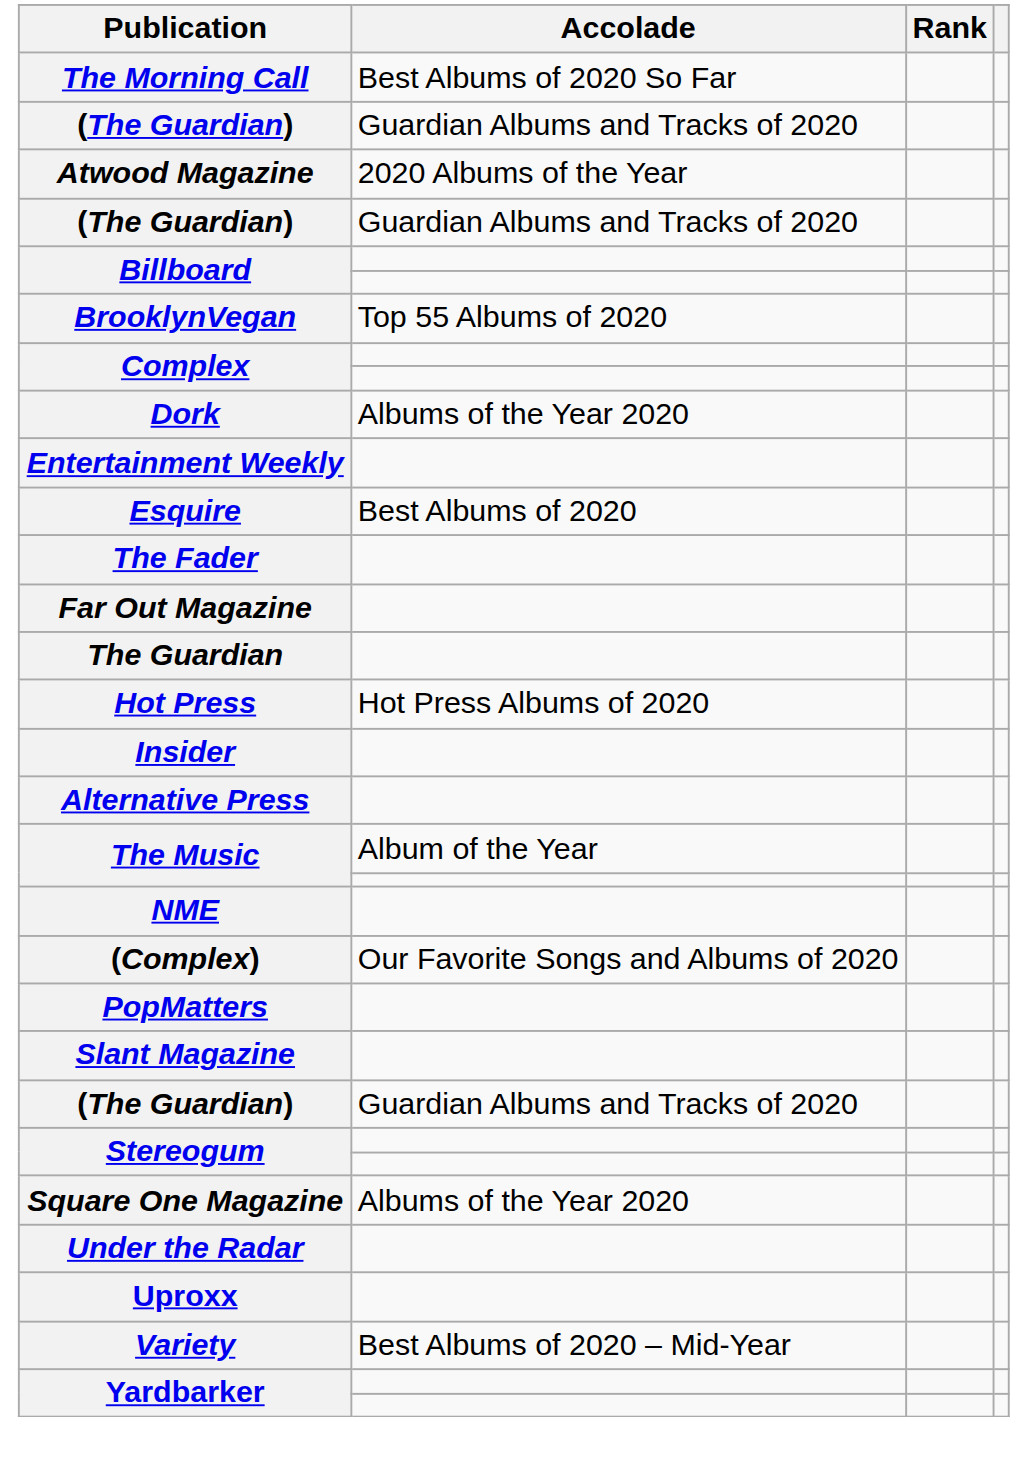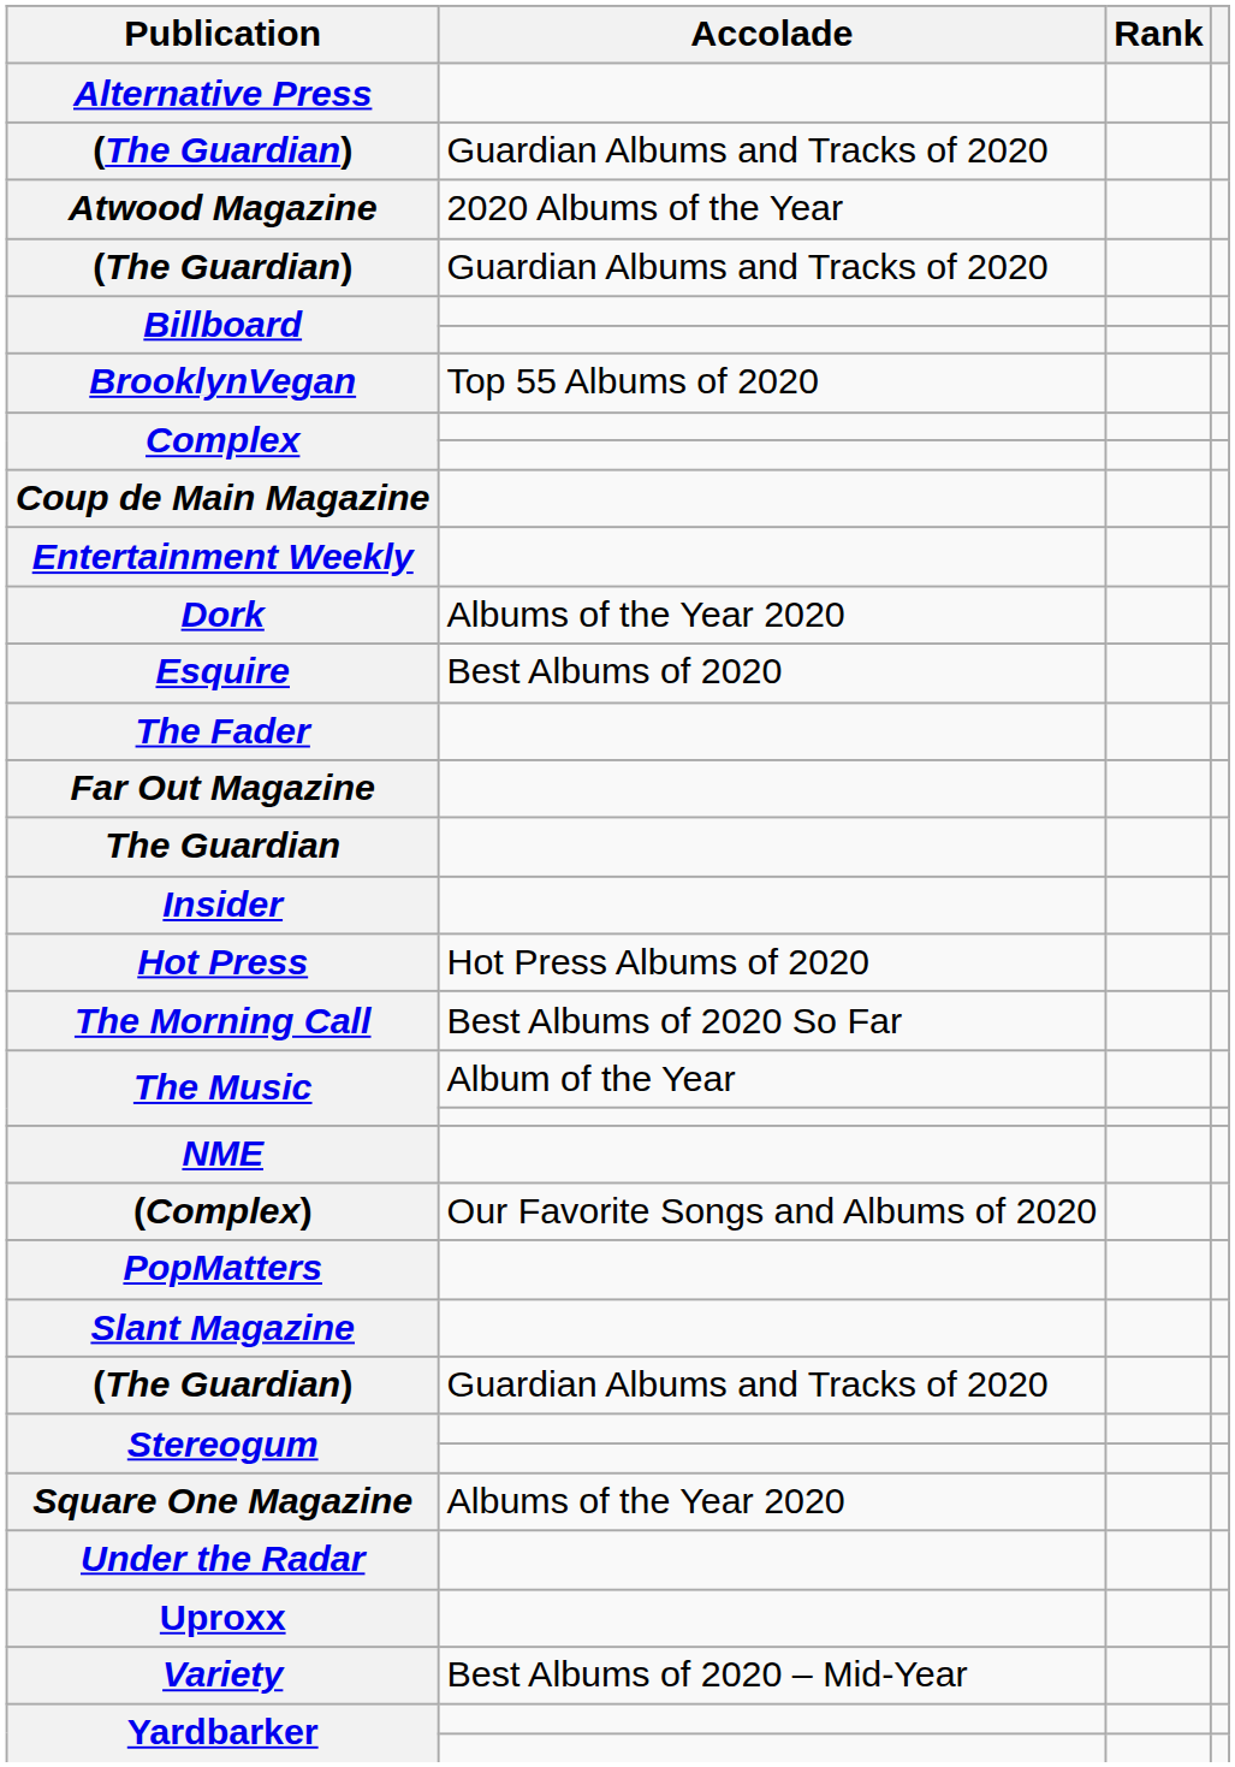 <table class="wikitable sortable plainrowheaders" style="margin-left: auto; margin-right: auto; border: none;">
 <tr>
 <th scope="col">Publication</th>
 <th scope="col">Accolade</th>
 <th scope="col">Rank</th>
 <th scope="col" class="unsortable"></th>
 </tr>
 <tr>
-<th scope="row"><em><a href='#'>The Morning Call</a></em></th>
-<td>Best Albums of 2020 So Far</td>
+<th scope="row"><em><a href='#'>Alternative Press</a></em></th>
+<td></td>
 <td data-sort-value="100"></td>
 <td></td>
 </tr>
 <tr>
 <th scope="row"> (<em><a href='#'>The Guardian</a></em>)</th>
 <td>Guardian Albums and Tracks of 2020</td>
 <td data-sort-value="100"></td>
 <td></td>
 </tr>
 <tr>
 <th scope="row"><em>Atwood Magazine</em></th>
 <td>2020 Albums of the Year</td>
 <td data-sort-value="100"></td>
 <td></td>
 </tr>
 <tr>
 <th scope="row"> (<em>The Guardian</em>)</th>
 <td>Guardian Albums and Tracks of 2020</td>
 <td data-sort-value="100"></td>
 <td></td>
 </tr>
 <tr>
 <th scope="row" rowspan="2"><em><a href='#'>Billboard</a></em></th>
 <td></td>
 <td></td>
 <td></td>
 </tr>
 <tr>
 <td></td>
 <td></td>
 <td></td>
 </tr>
 <tr>
 <th scope="row"><em><a href='#'>BrooklynVegan</a></em></th>
 <td>Top 55 Albums of 2020</td>
 <td></td>
 <td></td>
 </tr>
 <tr>
 <th scope="row" rowspan="2"><em><a href='#'>Complex</a></em></th>
 <td></td>
 <td></td>
 <td></td>
 </tr>
 <tr>
 <td></td>
 <td></td>
 <td></td>
 </tr>
 <tr>
-<th scope="row"><em><a href='#'>Dork</a></em></th>
-<td>Albums of the Year 2020</td>
+<th scope="row"><em>Coup de Main Magazine</em></th>
+<td></td>
 <td></td>
 <td></td>
 </tr>
 <tr>
 <th scope="row"><em><a href='#'>Entertainment Weekly</a></em></th>
 <td></td>
 <td data-sort-value="100"></td>
+<td></td>
+</tr>
+<tr>
+<th scope="row"><em><a href='#'>Dork</a></em></th>
+<td>Albums of the Year 2020</td>
+<td></td>
 <td></td>
 </tr>
 <tr>
 <th scope="row"><em><a href='#'>Esquire</a></em></th>
 <td>Best Albums of 2020</td>
 <td data-sort-value="100"></td>
 <td></td>
 </tr>
 <tr>
 <th scope="row"><em><a href='#'>The Fader</a></em></th>
 <td></td>
 <td></td>
 <td></td>
 </tr>
 <tr>
 <th scope="row"><em>Far Out Magazine</em></th>
 <td></td>
 <td></td>
 <td></td>
 </tr>
 <tr>
 <th scope="row"><em>The Guardian</em></th>
 <td></td>
 <td></td>
 <td></td>
 </tr>
 <tr>
+<th scope="row"><em><a href='#'>Insider</a></em></th>
+<td></td>
+<td></td>
+<td></td>
+</tr>
+<tr>
 <th scope="row"><em><a href='#'>Hot Press</a></em></th>
 <td>Hot Press Albums of 2020</td>
 <td></td>
 <td></td>
 </tr>
 <tr>
-<th scope="row"><em><a href='#'>Insider</a></em></th>
-<td></td>
-<td></td>
-<td></td>
-</tr>
-<tr>
-<th scope="row"><em><a href='#'>Alternative Press</a></em></th>
-<td></td>
+<th scope="row"><em><a href='#'>The Morning Call</a></em></th>
+<td>Best Albums of 2020 So Far</td>
 <td data-sort-value="100"></td>
 <td></td>
 </tr>
 <tr>
 <th scope="row" rowspan="2"><em><a href='#'>The Music</a></em></th>
 <td>Album of the Year</td>
 <td></td>
 <td></td>
 </tr>
 <tr>
 <td></td>
 <td data-sort-value="100"></td>
 <td></td>
 </tr>
 <tr>
 <th scope="row"><em><a href='#'>NME</a></em></th>
 <td></td>
 <td></td>
 <td></td>
 </tr>
 <tr>
 <th scope="row"> (<em>Complex</em>)</th>
 <td>Our Favorite Songs and Albums of 2020</td>
 <td></td>
 <td></td>
 </tr>
 <tr>
 <th scope="row"><em><a href='#'>PopMatters</a></em></th>
 <td></td>
 <td></td>
 <td></td>
 </tr>
 <tr>
 <th scope="row"><em><a href='#'>Slant Magazine</a></em></th>
 <td></td>
 <td></td>
 <td></td>
 </tr>
 <tr>
 <th scope="row"> (<em>The Guardian</em>)</th>
 <td>Guardian Albums and Tracks of 2020</td>
 <td data-sort-value="100"></td>
 <td></td>
 </tr>
 <tr>
 <th scope="row" rowspan="2"><em><a href='#'>Stereogum</a></em></th>
 <td></td>
 <td></td>
 <td></td>
 </tr>
 <tr>
 <td></td>
 <td></td>
 <td></td>
 </tr>
 <tr>
 <th scope="row"><em>Square One Magazine</em></th>
 <td>Albums of the Year 2020</td>
 <td data-sort-value="100"></td>
 <td></td>
 </tr>
 <tr>
 <th scope="row"><em><a href='#'>Under the Radar</a></em></th>
 <td></td>
 <td></td>
 <td></td>
 </tr>
 <tr>
 <th scope="row"><a href='#'>Uproxx</a></th>
 <td></td>
 <td></td>
 <td></td>
 </tr>
 <tr>
 <th scope="row"><em><a href='#'>Variety</a></em></th>
 <td>Best Albums of 2020 – Mid-Year</td>
 <td data-sort-value="100"></td>
 <td></td>
 </tr>
 <tr>
 <th scope="row" rowspan="2"><a href='#'>Yardbarker</a></th>
 <td></td>
 <td data-sort-value="100"></td>
 <td></td>
 </tr>
 <tr>
 <td></td>
 <td data-sort-value="100"></td>
 <td></td>
 </tr>
 <tr>
 </tr>
 </table>
